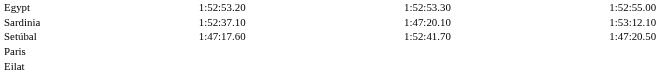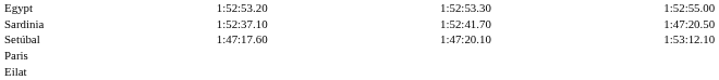 <table>
 <tr>
 <td>Egypt</td>
 <td width=225></td>
 <td>1:52:53.20</td>
 <td width=225></td>
 <td>1:52:53.30</td>
 <td width=225></td>
 <td>1:52:55.00</td>
 </tr>
 <tr>
 <td>Sardinia</td>
 <td width=225></td>
 <td>1:52:37.10</td>
 <td width=225></td>
-<td>1:47:20.10</td>
+<td>1:52:41.70</td>
 <td width=225></td>
-<td>1:53:12.10</td>
+<td>1:47:20.50</td>
 </tr>
 <tr>
 <td>Setúbal</td>
 <td width=225></td>
 <td>1:47:17.60</td>
 <td width=225></td>
-<td>1:52:41.70</td>
+<td>1:47:20.10</td>
 <td width=225></td>
-<td>1:47:20.50</td>
+<td>1:53:12.10</td>
 </tr>
 <tr>
 <td>Paris</td>
 <td></td>
 <td></td>
 <td></td>
 <td></td>
 <td></td>
 <td></td>
 </tr>
 <tr>
 <td>Eilat</td>
 <td></td>
 <td></td>
 <td></td>
 <td></td>
 <td></td>
 <td></td>
 </tr>
 </table>
